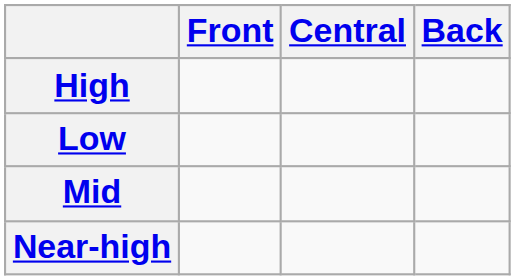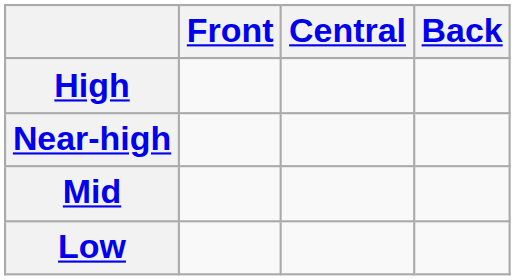 <table class="wikitable">
 <tr>
 <th></th>
 <th><a href='#'>Front</a></th>
 <th><a href='#'>Central</a></th>
 <th><a href='#'>Back</a></th>
 </tr>
 <tr>
 <th><a href='#'>High</a></th>
 <td></td>
 <td></td>
 <td></td>
 </tr>
 <tr>
-<th><a href='#'>Low</a></th>
+<th><a href='#'>Near-high</a></th>
 <td></td>
 <td></td>
 <td></td>
 </tr>
 <tr>
 <th><a href='#'>Mid</a></th>
 <td></td>
 <td></td>
 <td></td>
 </tr>
 <tr>
-<th><a href='#'>Near-high</a></th>
+<th><a href='#'>Low</a></th>
 <td></td>
 <td></td>
 <td></td>
 </tr>
 </table>
